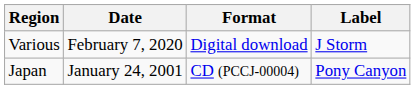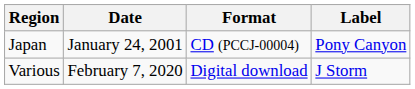 <table class="wikitable">
 <tr>
 <th>Region</th>
 <th>Date</th>
 <th>Format</th>
 <th>Label</th>
 </tr>
 <tr>
+<td>Japan</td>
+<td>January 24, 2001</td>
+<td><a href='#'>CD</a> <small>(PCCJ-00004)</small></td>
+<td><a href='#'>Pony Canyon</a></td>
+</tr>
+<tr>
 <td>Various</td>
 <td>February 7, 2020</td>
 <td><a href='#'>Digital download</a></td>
 <td><a href='#'>J Storm</a></td>
 </tr>
-<tr>
-<td>Japan</td>
-<td>January 24, 2001</td>
-<td><a href='#'>CD</a> <small>(PCCJ-00004)</small></td>
-<td><a href='#'>Pony Canyon</a></td>
-</tr>
 </table>
